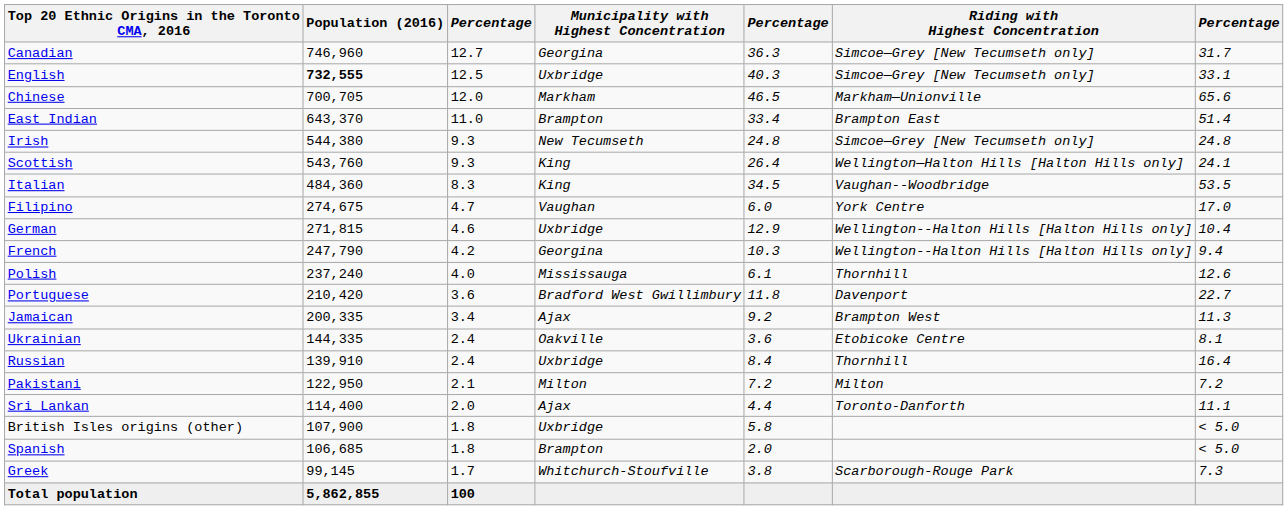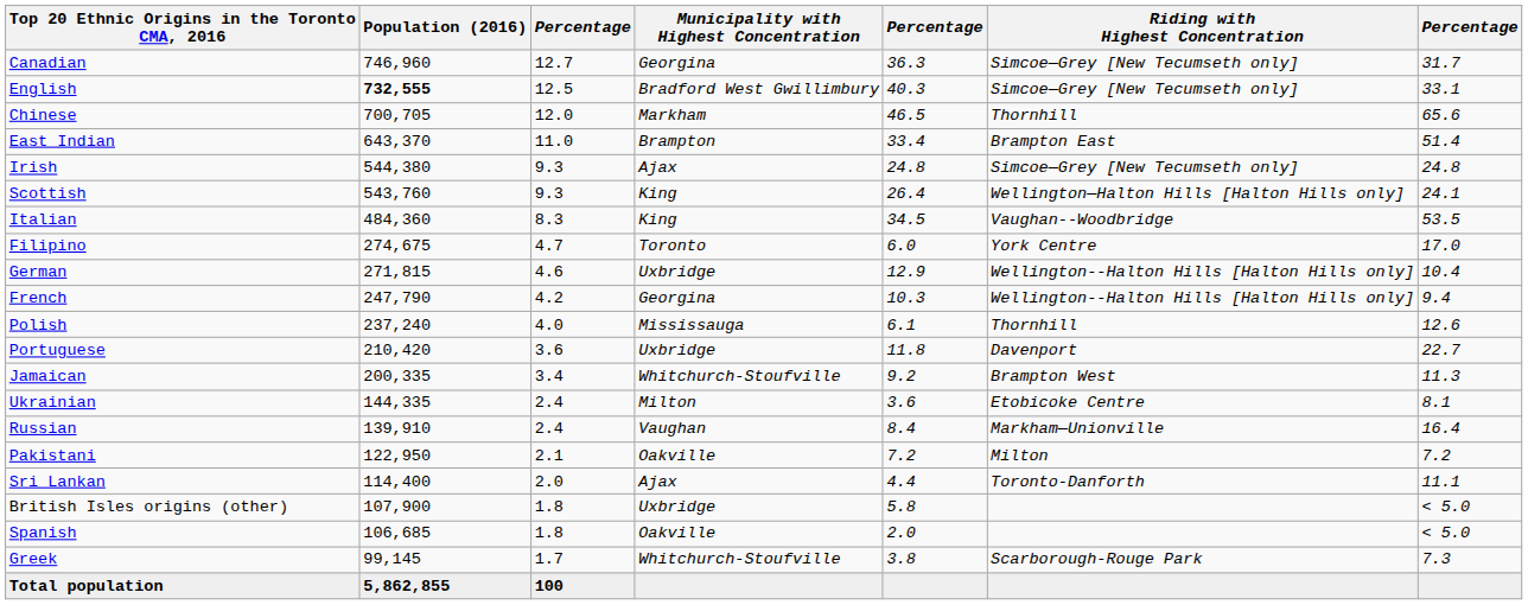 <table class="wikitable">
 <tr>
 <th>Top 20 Ethnic Origins in the Toronto<br><a href='#'>CMA</a>, 2016</th>
 <th>Population (2016)</th>
 <th><em>Percentage</em></th>
 <th><em>Municipality with</em><br><em>Highest Concentration</em></th>
 <th><em>Percentage</em></th>
 <th><em>Riding with</em><br><em>Highest Concentration</em></th>
 <th><em>Percentage</em></th>
 </tr>
 <tr>
 <td> <a href='#'>Canadian</a></td>
 <td>746,960</td>
 <td>12.7</td>
 <td><em>Georgina</em></td>
 <td><em>36.3</em></td>
 <td><em>Simcoe—Grey [New Tecumseth only]</em></td>
 <td><em>31.7</em></td>
 </tr>
 <tr>
 <td> <a href='#'>English</a></td>
 <td><strong>732,555</strong></td>
 <td>12.5</td>
-<td><em>Uxbridge</em></td>
+<td><em>Bradford West Gwillimbury</em></td>
 <td><em>40.3</em></td>
 <td><em>Simcoe—Grey [New Tecumseth only]</em></td>
 <td><em>33.1</em></td>
 </tr>
 <tr>
 <td> <a href='#'>Chinese</a></td>
 <td>700,705</td>
 <td>12.0</td>
 <td><em>Markham</em></td>
 <td><em>46.5</em></td>
-<td><em>Markham—Unionville</em></td>
+<td><em>Thornhill</em></td>
 <td><em>65.6</em></td>
 </tr>
 <tr>
 <td> <a href='#'>East Indian</a></td>
 <td>643,370</td>
 <td>11.0</td>
 <td><em>Brampton</em></td>
 <td><em>33.4</em></td>
 <td><em>Brampton East</em></td>
 <td><em>51.4</em></td>
 </tr>
 <tr>
 <td> <a href='#'>Irish</a></td>
 <td>544,380</td>
 <td>9.3</td>
-<td><em>New Tecumseth</em></td>
+<td><em>Ajax</em></td>
 <td><em>24.8</em></td>
 <td><em>Simcoe—Grey [New Tecumseth only]</em></td>
 <td><em>24.8</em></td>
 </tr>
 <tr>
 <td> <a href='#'>Scottish</a></td>
 <td>543,760</td>
 <td>9.3</td>
 <td><em>King</em></td>
 <td><em>26.4</em></td>
 <td><em>Wellington—Halton Hills [Halton Hills only]</em></td>
 <td><em>24.1</em></td>
 </tr>
 <tr>
 <td> <a href='#'>Italian</a></td>
 <td>484,360</td>
 <td>8.3</td>
 <td><em>King</em></td>
 <td><em>34.5</em></td>
 <td><em>Vaughan--Woodbridge</em></td>
 <td><em>53.5</em></td>
 </tr>
 <tr>
 <td> <a href='#'>Filipino</a></td>
 <td>274,675</td>
 <td>4.7</td>
-<td><em>Vaughan</em></td>
+<td><em>Toronto</em></td>
 <td><em>6.0</em></td>
 <td><em>York Centre</em></td>
 <td><em>17.0</em></td>
 </tr>
 <tr>
 <td> <a href='#'>German</a></td>
 <td>271,815</td>
 <td>4.6</td>
 <td><em>Uxbridge</em></td>
 <td><em>12.9</em></td>
 <td><em>Wellington--Halton Hills [Halton Hills only]</em></td>
 <td><em>10.4</em></td>
 </tr>
 <tr>
 <td> <a href='#'>French</a></td>
 <td>247,790</td>
 <td>4.2</td>
 <td><em>Georgina</em></td>
 <td><em>10.3</em></td>
 <td><em>Wellington--Halton Hills [Halton Hills only]</em></td>
 <td><em>9.4</em></td>
 </tr>
 <tr>
 <td> <a href='#'>Polish</a></td>
 <td>237,240</td>
 <td>4.0</td>
 <td><em>Mississauga</em></td>
 <td><em>6.1</em></td>
 <td><em>Thornhill</em></td>
 <td><em>12.6</em></td>
 </tr>
 <tr>
 <td> <a href='#'>Portuguese</a></td>
 <td>210,420</td>
 <td>3.6</td>
-<td><em>Bradford West Gwillimbury</em></td>
+<td><em>Uxbridge</em></td>
 <td><em>11.8</em></td>
 <td><em>Davenport</em></td>
 <td><em>22.7</em></td>
 </tr>
 <tr>
 <td> <a href='#'>Jamaican</a></td>
 <td>200,335</td>
 <td>3.4</td>
-<td><em>Ajax</em></td>
+<td><em>Whitchurch-Stoufville</em></td>
 <td><em>9.2</em></td>
 <td><em>Brampton West</em></td>
 <td><em>11.3</em></td>
 </tr>
 <tr>
 <td> <a href='#'>Ukrainian</a></td>
 <td>144,335</td>
 <td>2.4</td>
-<td><em>Oakville</em></td>
+<td><em>Milton</em></td>
 <td><em>3.6</em></td>
 <td><em>Etobicoke Centre</em></td>
 <td><em>8.1</em></td>
 </tr>
 <tr>
 <td> <a href='#'>Russian</a></td>
 <td>139,910</td>
 <td>2.4</td>
-<td><em>Uxbridge</em></td>
+<td><em>Vaughan</em></td>
 <td><em>8.4</em></td>
-<td><em>Thornhill</em></td>
+<td><em>Markham—Unionville</em></td>
 <td><em>16.4</em></td>
 </tr>
 <tr>
 <td> <a href='#'>Pakistani</a></td>
 <td>122,950</td>
 <td>2.1</td>
-<td><em>Milton</em></td>
+<td><em>Oakville</em></td>
 <td><em>7.2</em></td>
 <td><em>Milton</em></td>
 <td><em>7.2</em></td>
 </tr>
 <tr>
 <td> <a href='#'>Sri Lankan</a></td>
 <td>114,400</td>
 <td>2.0</td>
 <td><em>Ajax</em></td>
 <td><em>4.4</em></td>
 <td><em>Toronto-Danforth</em></td>
 <td><em>11.1</em></td>
 </tr>
 <tr>
 <td> British Isles origins (other)</td>
 <td>107,900</td>
 <td>1.8</td>
 <td><em>Uxbridge</em></td>
 <td><em>5.8</em></td>
 <td></td>
 <td><em>< 5.0</em></td>
 </tr>
 <tr>
 <td> <a href='#'>Spanish</a></td>
 <td>106,685</td>
 <td>1.8</td>
-<td><em>Brampton</em></td>
+<td><em>Oakville</em></td>
 <td><em>2.0</em></td>
 <td></td>
 <td><em>< 5.0</em></td>
 </tr>
 <tr>
 <td> <a href='#'>Greek</a></td>
 <td>99,145</td>
 <td>1.7</td>
 <td><em>Whitchurch-Stoufville</em></td>
 <td><em>3.8</em></td>
 <td><em>Scarborough-Rouge Park</em></td>
 <td><em>7.3</em></td>
 </tr>
 <tr style="background:#efefef; font-weight:bold">
 <td>Total population</td>
 <td>5,862,855</td>
 <td>100</td>
 <td></td>
 <td></td>
 <td></td>
 <td></td>
 </tr>
 </table>
